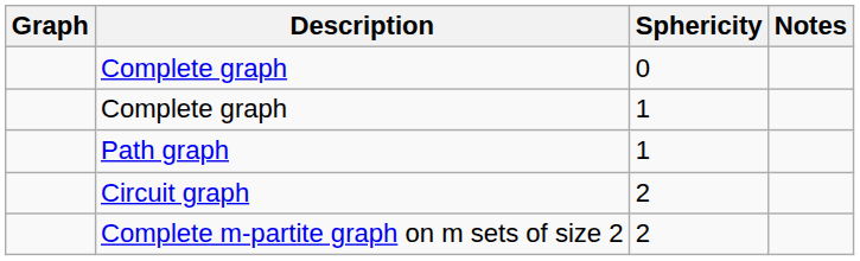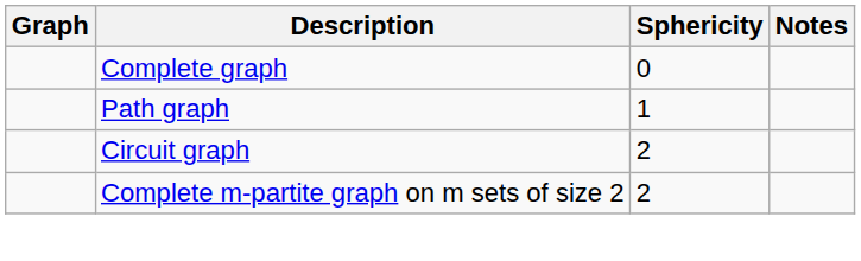 <table class="wikitable">
 <tr>
 <th>Graph</th>
 <th>Description</th>
 <th>Sphericity</th>
 <th>Notes</th>
 </tr>
 <tr>
 <td></td>
 <td><a href='#'>Complete graph</a></td>
 <td>0</td>
-<td></td>
-</tr>
-<tr>
-<td></td>
-<td>Complete graph</td>
-<td>1</td>
 <td></td>
 </tr>
 <tr>
 <td></td>
 <td><a href='#'>Path graph</a></td>
 <td>1</td>
 <td></td>
 </tr>
 <tr>
 <td></td>
 <td><a href='#'>Circuit graph</a></td>
 <td>2</td>
 <td></td>
 </tr>
 <tr>
 <td></td>
 <td><a href='#'>Complete m-partite graph</a> on m sets of size 2</td>
 <td>2</td>
 <td></td>
 </tr>
 </table>
